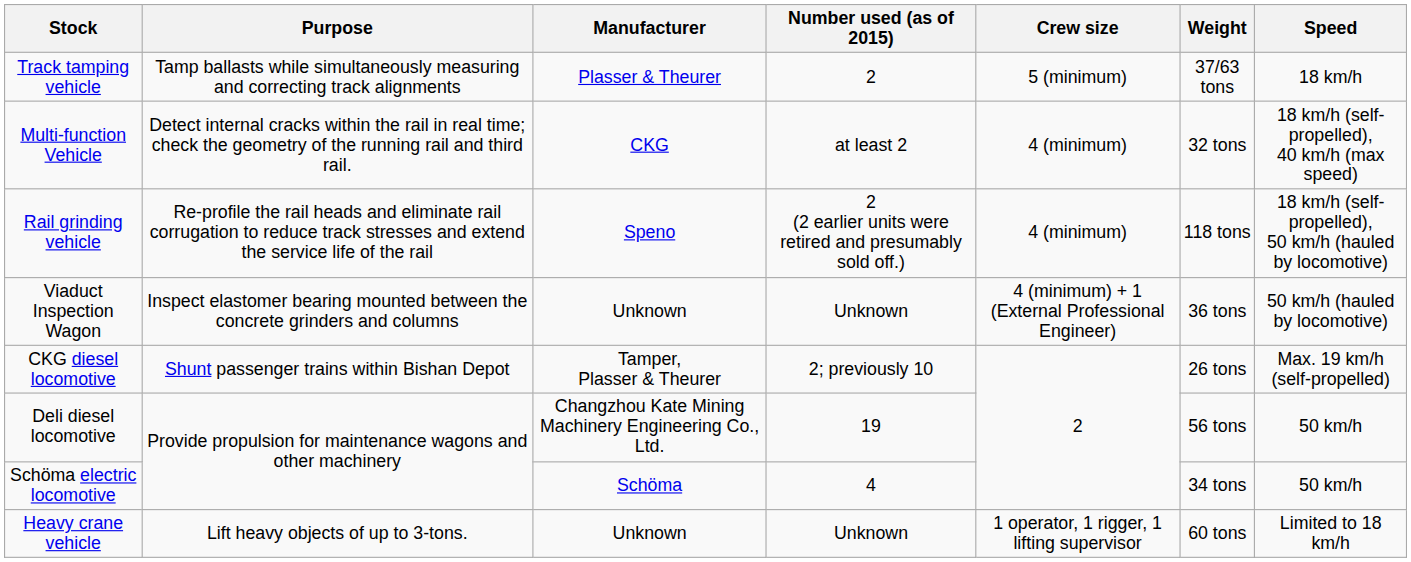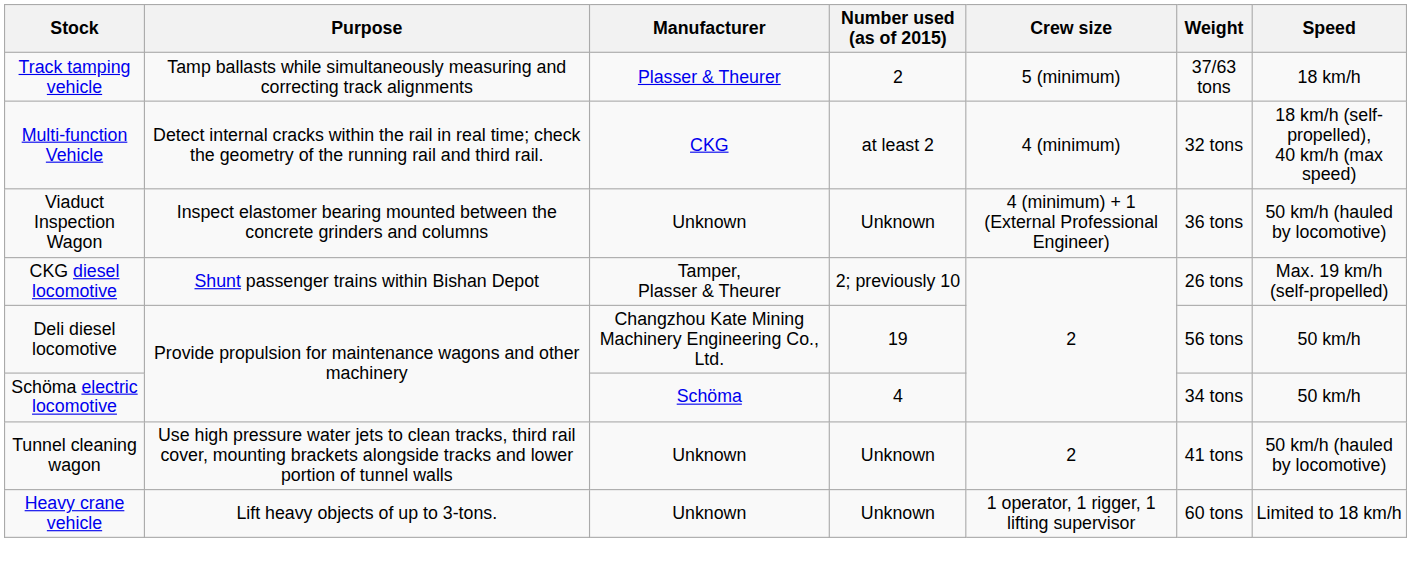 <table class="wikitable" style="margin: 0 auto; text-align:center">
 <tr>
 <th>Stock</th>
 <th>Purpose</th>
 <th>Manufacturer</th>
 <th>Number used (as of 2015)</th>
 <th>Crew size</th>
 <th>Weight</th>
 <th>Speed</th>
 </tr>
 <tr>
 <td><a href='#'>Track tamping vehicle</a></td>
 <td>Tamp ballasts while simultaneously measuring and correcting track alignments</td>
 <td><a href='#'>Plasser & Theurer</a></td>
 <td>2</td>
 <td>5 (minimum)</td>
 <td>37/63 tons</td>
 <td>18 km/h</td>
 </tr>
 <tr>
 <td><a href='#'>Multi-function Vehicle</a></td>
 <td>Detect internal cracks within the rail in real time; check the geometry of the running rail and third rail.</td>
 <td><a href='#'>CKG</a></td>
 <td>at least 2</td>
 <td>4 (minimum)</td>
 <td>32 tons</td>
 <td>18 km/h (self-propelled), <br>40 km/h (max speed)</td>
-</tr>
-<tr>
-<td><a href='#'>Rail grinding vehicle</a></td>
-<td>Re-profile the rail heads and eliminate rail corrugation to reduce track stresses and extend the service life of the rail</td>
-<td><a href='#'>Speno</a></td>
-<td>2 <br>(2 earlier units were retired and presumably sold off.)</td>
-<td>4 (minimum)</td>
-<td>118 tons</td>
-<td>18 km/h (self-propelled), <br>50 km/h (hauled by locomotive)</td>
 </tr>
 <tr>
 <td>Viaduct Inspection Wagon</td>
 <td>Inspect elastomer bearing mounted between the concrete grinders and columns</td>
 <td>Unknown</td>
 <td>Unknown</td>
 <td>4 (minimum) + 1 (External Professional Engineer)</td>
 <td>36 tons</td>
 <td>50 km/h (hauled by locomotive)</td>
 </tr>
 <tr>
 <td>CKG <a href='#'>diesel locomotive</a></td>
 <td><a href='#'>Shunt</a> passenger trains within Bishan Depot</td>
 <td>Tamper, <br>Plasser & Theurer</td>
 <td>2; previously 10</td>
 <td rowspan="3">2</td>
 <td>26 tons</td>
 <td>Max. 19 km/h (self-propelled)</td>
 </tr>
 <tr>
 <td>Deli diesel locomotive</td>
 <td rowspan="2">Provide propulsion for maintenance wagons and other machinery</td>
 <td>Changzhou Kate Mining Machinery Engineering Co., Ltd.</td>
 <td>19</td>
 <td>56 tons</td>
 <td>50 km/h</td>
 </tr>
 <tr>
 <td>Schöma <a href='#'>electric locomotive</a></td>
 <td><a href='#'>Schöma</a></td>
 <td>4</td>
 <td>34 tons</td>
 <td>50 km/h</td>
 </tr>
 <tr>
+<td>Tunnel cleaning wagon</td>
+<td>Use high pressure water jets to clean tracks, third rail cover, mounting brackets alongside tracks and lower portion of tunnel walls</td>
+<td>Unknown</td>
+<td>Unknown</td>
+<td>2</td>
+<td>41 tons</td>
+<td>50 km/h (hauled by locomotive)</td>
+</tr>
+<tr>
 <td><a href='#'>Heavy crane vehicle</a></td>
 <td>Lift heavy objects of up to 3-tons.</td>
 <td>Unknown</td>
 <td>Unknown</td>
 <td>1 operator, 1 rigger, 1 lifting supervisor</td>
 <td>60 tons</td>
 <td>Limited to 18 km/h</td>
 </tr>
 </table>
